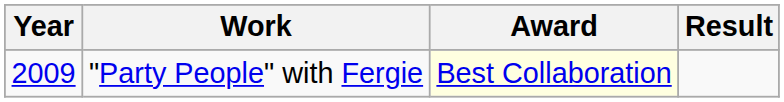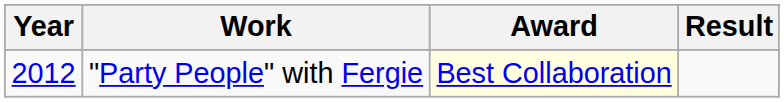 <table class="wikitable">
 <tr>
 <th>Year</th>
 <th>Work</th>
 <th>Award</th>
 <th>Result</th>
 </tr>
 <tr>
-<td><a href='#'>2009</a></td>
+<td><a href='#'>2012</a></td>
 <td>"<a href='#'>Party People</a>" with <a href='#'>Fergie</a></td>
 <td style="background: lightyellow;"><a href='#'>Best Collaboration</a></td>
 <td></td>
 </tr>
 </table>
